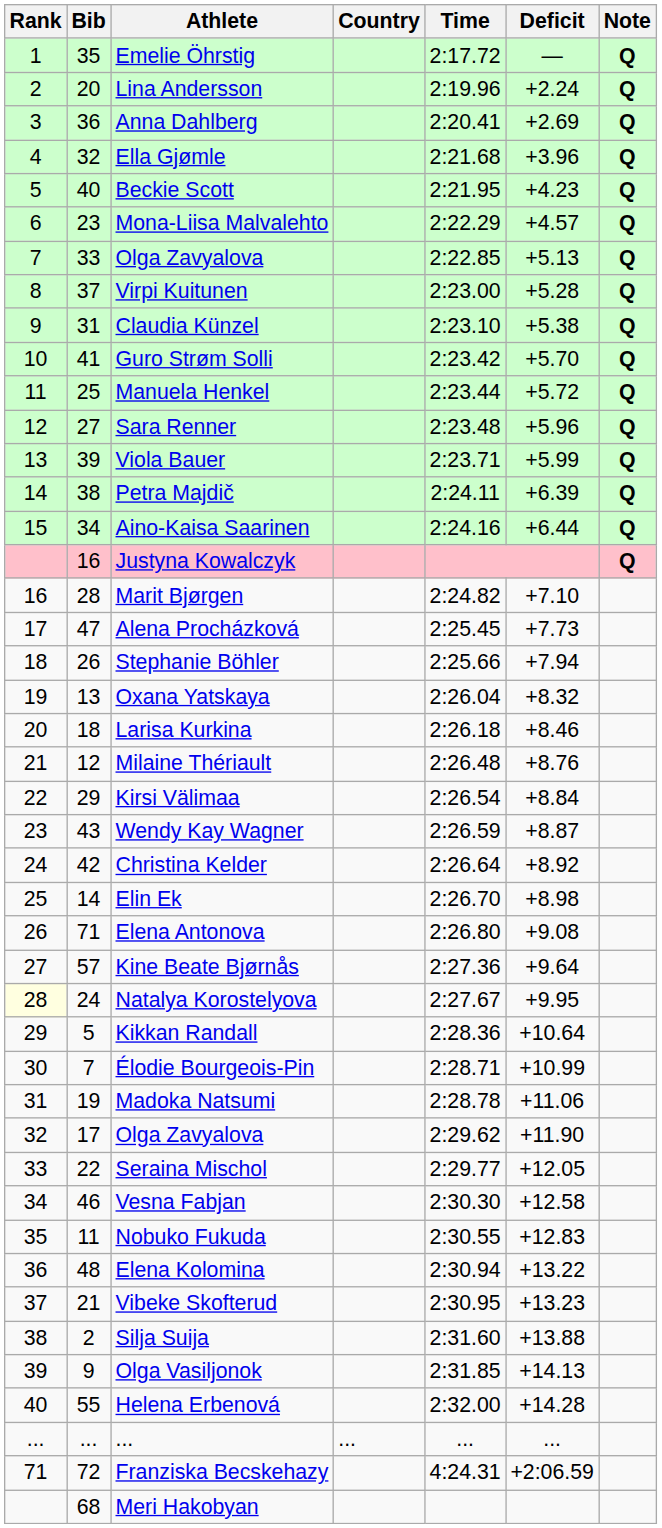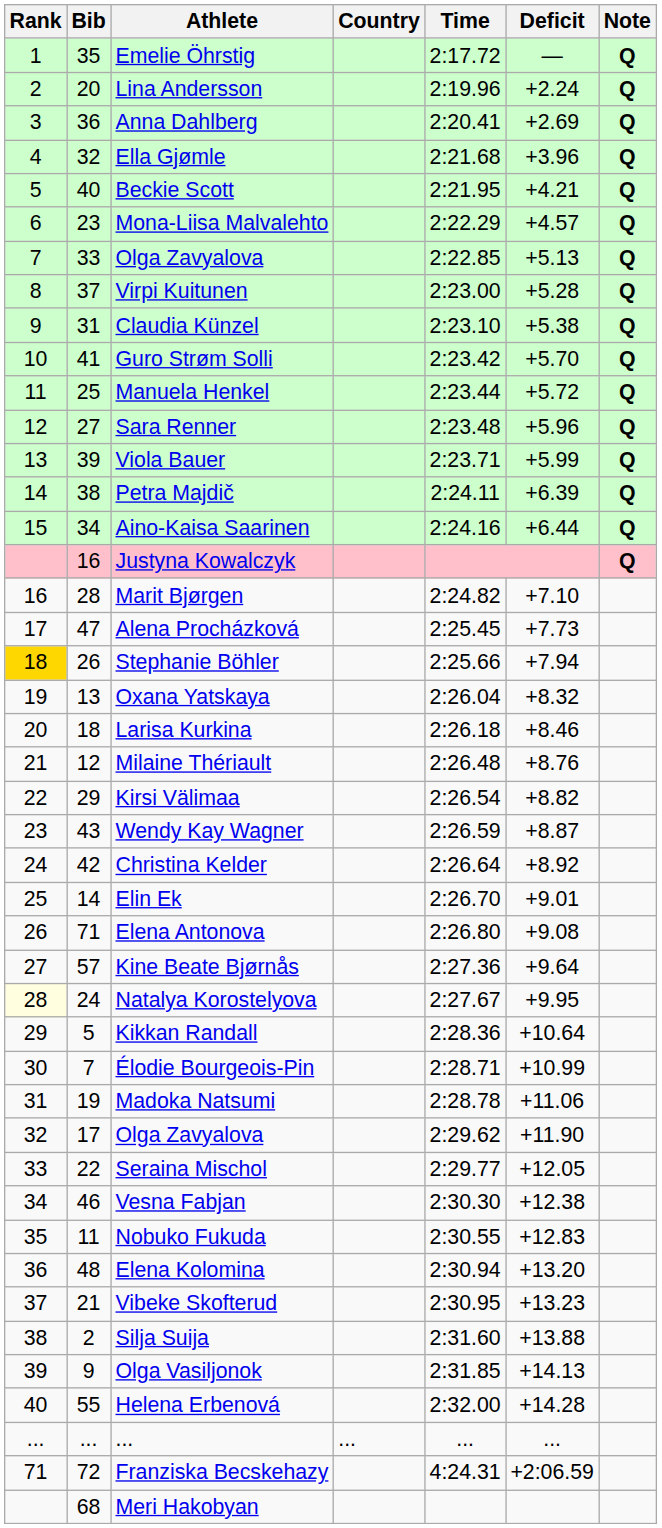 <table class="wikitable sortable" style="text-align:center">
 <tr>
 <th>Rank</th>
 <th>Bib</th>
 <th>Athlete</th>
 <th>Country</th>
 <th>Time</th>
 <th>Deficit</th>
 <th>Note</th>
 </tr>
 <tr bgcolor=ccffcc>
 <td>1</td>
 <td>35</td>
 <td align=left><a href='#'>Emelie Öhrstig</a></td>
 <td align=left></td>
 <td>2:17.72</td>
 <td>—</td>
 <td><strong>Q</strong></td>
 </tr>
 <tr bgcolor=ccffcc>
 <td>2</td>
 <td>20</td>
 <td align=left><a href='#'>Lina Andersson</a></td>
 <td align=left></td>
 <td>2:19.96</td>
 <td>+2.24</td>
 <td><strong>Q</strong></td>
 </tr>
 <tr bgcolor=ccffcc>
 <td>3</td>
 <td>36</td>
 <td align=left><a href='#'>Anna Dahlberg</a></td>
 <td align=left></td>
 <td>2:20.41</td>
 <td>+2.69</td>
 <td><strong>Q</strong></td>
 </tr>
 <tr bgcolor=ccffcc>
 <td>4</td>
 <td>32</td>
 <td align=left><a href='#'>Ella Gjømle</a></td>
 <td align=left></td>
 <td>2:21.68</td>
 <td>+3.96</td>
 <td><strong>Q</strong></td>
 </tr>
 <tr bgcolor=ccffcc>
 <td>5</td>
 <td>40</td>
 <td align=left><a href='#'>Beckie Scott</a></td>
 <td align=left></td>
 <td>2:21.95</td>
-<td>+4.23</td>
+<td>+4.21</td>
 <td><strong>Q</strong></td>
 </tr>
 <tr bgcolor=ccffcc>
 <td>6</td>
 <td>23</td>
 <td align=left><a href='#'>Mona-Liisa Malvalehto</a></td>
 <td align=left></td>
 <td>2:22.29</td>
 <td>+4.57</td>
 <td><strong>Q</strong></td>
 </tr>
 <tr bgcolor=ccffcc>
 <td>7</td>
 <td>33</td>
 <td align=left><a href='#'>Olga Zavyalova</a></td>
 <td align=left></td>
 <td>2:22.85</td>
 <td>+5.13</td>
 <td><strong>Q</strong></td>
 </tr>
 <tr bgcolor=ccffcc>
 <td>8</td>
 <td>37</td>
 <td align=left><a href='#'>Virpi Kuitunen</a></td>
 <td align=left></td>
 <td>2:23.00</td>
 <td>+5.28</td>
 <td><strong>Q</strong></td>
 </tr>
 <tr bgcolor=ccffcc>
 <td>9</td>
 <td>31</td>
 <td align=left><a href='#'>Claudia Künzel</a></td>
 <td align=left></td>
 <td>2:23.10</td>
 <td>+5.38</td>
 <td><strong>Q</strong></td>
 </tr>
 <tr bgcolor=ccffcc>
 <td>10</td>
 <td>41</td>
 <td align=left><a href='#'>Guro Strøm Solli</a></td>
 <td align=left></td>
 <td>2:23.42</td>
 <td>+5.70</td>
 <td><strong>Q</strong></td>
 </tr>
 <tr bgcolor=ccffcc>
 <td>11</td>
 <td>25</td>
 <td align=left><a href='#'>Manuela Henkel</a></td>
 <td align=left></td>
 <td>2:23.44</td>
 <td>+5.72</td>
 <td><strong>Q</strong></td>
 </tr>
 <tr bgcolor=ccffcc>
 <td>12</td>
 <td>27</td>
 <td align=left><a href='#'>Sara Renner</a></td>
 <td align=left></td>
 <td>2:23.48</td>
 <td>+5.96</td>
 <td><strong>Q</strong></td>
 </tr>
 <tr bgcolor=ccffcc>
 <td>13</td>
 <td>39</td>
 <td align=left><a href='#'>Viola Bauer</a></td>
 <td align=left></td>
 <td>2:23.71</td>
 <td>+5.99</td>
 <td><strong>Q</strong></td>
 </tr>
 <tr bgcolor=ccffcc>
 <td>14</td>
 <td>38</td>
 <td align=left><a href='#'>Petra Majdič</a></td>
 <td align=left></td>
 <td>2:24.11</td>
 <td>+6.39</td>
 <td><strong>Q</strong></td>
 </tr>
 <tr bgcolor=ccffcc>
 <td>15</td>
 <td>34</td>
 <td align=left><a href='#'>Aino-Kaisa Saarinen</a></td>
 <td align=left></td>
 <td>2:24.16</td>
 <td>+6.44</td>
 <td><strong>Q</strong></td>
 </tr>
 <tr bgcolor=pink>
 <td></td>
 <td>16</td>
 <td align=left><a href='#'>Justyna Kowalczyk</a></td>
 <td align=left></td>
 <td colspan="2"></td>
 <td><strong>Q</strong></td>
 </tr>
 <tr>
 <td>16</td>
 <td>28</td>
 <td align=left><a href='#'>Marit Bjørgen</a></td>
 <td align=left></td>
 <td>2:24.82</td>
 <td>+7.10</td>
 <td></td>
 </tr>
 <tr>
 <td>17</td>
 <td>47</td>
 <td align=left><a href='#'>Alena Procházková</a></td>
 <td align=left></td>
 <td>2:25.45</td>
 <td>+7.73</td>
 <td></td>
 </tr>
 <tr>
-<td>18</td>
+<td style="background: gold;">18</td>
 <td>26</td>
 <td align=left><a href='#'>Stephanie Böhler</a></td>
 <td align=left></td>
 <td>2:25.66</td>
 <td>+7.94</td>
 <td></td>
 </tr>
 <tr>
 <td>19</td>
 <td>13</td>
 <td align=left><a href='#'>Oxana Yatskaya</a></td>
 <td align=left></td>
 <td>2:26.04</td>
 <td>+8.32</td>
 <td></td>
 </tr>
 <tr>
 <td>20</td>
 <td>18</td>
 <td align=left><a href='#'>Larisa Kurkina</a></td>
 <td align=left></td>
 <td>2:26.18</td>
 <td>+8.46</td>
 <td></td>
 </tr>
 <tr>
 <td>21</td>
 <td>12</td>
 <td align=left><a href='#'>Milaine Thériault</a></td>
 <td align=left></td>
 <td>2:26.48</td>
 <td>+8.76</td>
 <td></td>
 </tr>
 <tr>
 <td>22</td>
 <td>29</td>
 <td align=left><a href='#'>Kirsi Välimaa</a></td>
 <td align=left></td>
 <td>2:26.54</td>
-<td>+8.84</td>
+<td>+8.82</td>
 <td></td>
 </tr>
 <tr>
 <td>23</td>
 <td>43</td>
 <td align=left><a href='#'>Wendy Kay Wagner</a></td>
 <td align=left></td>
 <td>2:26.59</td>
 <td>+8.87</td>
 <td></td>
 </tr>
 <tr>
 <td>24</td>
 <td>42</td>
 <td align=left><a href='#'>Christina Kelder</a></td>
 <td align=left></td>
 <td>2:26.64</td>
 <td>+8.92</td>
 <td></td>
 </tr>
 <tr>
 <td>25</td>
 <td>14</td>
 <td align=left><a href='#'>Elin Ek</a></td>
 <td align=left></td>
 <td>2:26.70</td>
-<td>+8.98</td>
+<td>+9.01</td>
 <td></td>
 </tr>
 <tr>
 <td>26</td>
 <td>71</td>
 <td align=left><a href='#'>Elena Antonova</a></td>
 <td align=left></td>
 <td>2:26.80</td>
 <td>+9.08</td>
 <td></td>
 </tr>
 <tr>
 <td>27</td>
 <td>57</td>
 <td align=left><a href='#'>Kine Beate Bjørnås</a></td>
 <td align=left></td>
 <td>2:27.36</td>
 <td>+9.64</td>
 <td></td>
 </tr>
 <tr>
 <td style="background: lightyellow;">28</td>
 <td>24</td>
 <td align=left><a href='#'>Natalya Korostelyova</a></td>
 <td align=left></td>
 <td>2:27.67</td>
 <td>+9.95</td>
 <td></td>
 </tr>
 <tr>
 <td>29</td>
 <td>5</td>
 <td align=left><a href='#'>Kikkan Randall</a></td>
 <td align=left></td>
 <td>2:28.36</td>
 <td>+10.64</td>
 <td></td>
 </tr>
 <tr>
 <td>30</td>
 <td>7</td>
 <td align=left><a href='#'>Élodie Bourgeois-Pin</a></td>
 <td align=left></td>
 <td>2:28.71</td>
 <td>+10.99</td>
 <td></td>
 </tr>
 <tr>
 <td>31</td>
 <td>19</td>
 <td align=left><a href='#'>Madoka Natsumi</a></td>
 <td align=left></td>
 <td>2:28.78</td>
 <td>+11.06</td>
 <td></td>
 </tr>
 <tr>
 <td>32</td>
 <td>17</td>
 <td align=left><a href='#'>Olga Zavyalova</a></td>
 <td align=left></td>
 <td>2:29.62</td>
 <td>+11.90</td>
 <td></td>
 </tr>
 <tr>
 <td>33</td>
 <td>22</td>
 <td align=left><a href='#'>Seraina Mischol</a></td>
 <td align=left></td>
 <td>2:29.77</td>
 <td>+12.05</td>
 <td></td>
 </tr>
 <tr>
 <td>34</td>
 <td>46</td>
 <td align=left><a href='#'>Vesna Fabjan</a></td>
 <td align=left></td>
 <td>2:30.30</td>
-<td>+12.58</td>
+<td>+12.38</td>
 <td></td>
 </tr>
 <tr>
 <td>35</td>
 <td>11</td>
 <td align=left><a href='#'>Nobuko Fukuda</a></td>
 <td align=left></td>
 <td>2:30.55</td>
 <td>+12.83</td>
 <td></td>
 </tr>
 <tr>
 <td>36</td>
 <td>48</td>
 <td align=left><a href='#'>Elena Kolomina</a></td>
 <td align=left></td>
 <td>2:30.94</td>
-<td>+13.22</td>
+<td>+13.20</td>
 <td></td>
 </tr>
 <tr>
 <td>37</td>
 <td>21</td>
 <td align=left><a href='#'>Vibeke Skofterud</a></td>
 <td align=left></td>
 <td>2:30.95</td>
 <td>+13.23</td>
 <td></td>
 </tr>
 <tr>
 <td>38</td>
 <td>2</td>
 <td align=left><a href='#'>Silja Suija</a></td>
 <td align=left></td>
 <td>2:31.60</td>
 <td>+13.88</td>
 <td></td>
 </tr>
 <tr>
 <td>39</td>
 <td>9</td>
 <td align=left><a href='#'>Olga Vasiljonok</a></td>
 <td align=left></td>
 <td>2:31.85</td>
 <td>+14.13</td>
 <td></td>
 </tr>
 <tr>
 <td>40</td>
 <td>55</td>
 <td align=left><a href='#'>Helena Erbenová</a></td>
 <td align=left></td>
 <td>2:32.00</td>
 <td>+14.28</td>
 <td></td>
 </tr>
 <tr>
 <td>...</td>
 <td>...</td>
 <td align=left>...</td>
 <td align=left>...</td>
 <td>...</td>
 <td>...</td>
 <td></td>
 </tr>
 <tr>
 <td>71</td>
 <td>72</td>
 <td align=left><a href='#'>Franziska Becskehazy</a></td>
 <td align=left></td>
 <td>4:24.31</td>
 <td>+2:06.59</td>
 <td></td>
 </tr>
 <tr>
 <td></td>
 <td>68</td>
 <td align=left><a href='#'>Meri Hakobyan</a></td>
 <td align=left></td>
 <td></td>
 <td></td>
 <td></td>
 </tr>
 </table>
